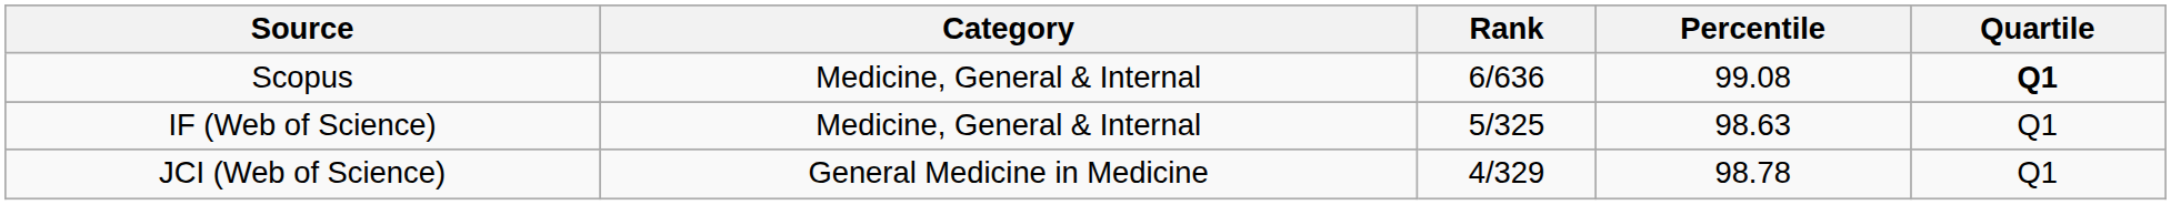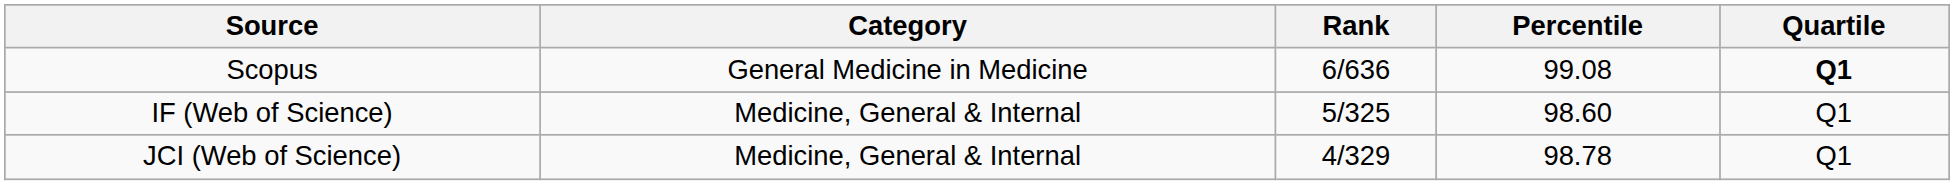 <table class="wikitable" style="text-align:center; width:90%;">
 <tr>
 <th scope="col">Source</th>
 <th scope="col">Category</th>
 <th scope="col">Rank</th>
 <th scope="col">Percentile</th>
 <th scope="col">Quartile</th>
 </tr>
 <tr>
 <td>Scopus</td>
-<td>Medicine, General & Internal</td>
+<td>General Medicine in Medicine</td>
 <td>6/636</td>
 <td>99.08</td>
 <td><strong>Q1</strong></td>
 </tr>
 <tr>
 <td>IF (Web of Science)</td>
 <td>Medicine, General & Internal</td>
 <td>5/325</td>
-<td>98.63</td>
+<td>98.60</td>
 <td>Q1</td>
 </tr>
 <tr>
 <td>JCI (Web of Science)</td>
-<td>General Medicine in Medicine</td>
+<td>Medicine, General & Internal</td>
 <td>4/329</td>
 <td>98.78</td>
 <td>Q1</td>
 </tr>
 </table>
